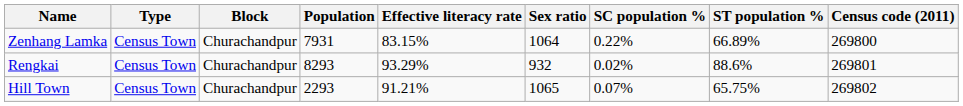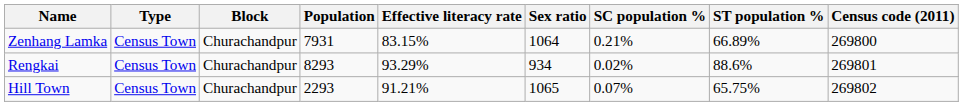 <table class="wikitable sortable">
 <tr>
 <th>Name</th>
 <th>Type</th>
 <th>Block</th>
 <th>Population</th>
 <th>Effective literacy rate</th>
 <th>Sex ratio</th>
 <th>SC population %</th>
 <th>ST population %</th>
 <th>Census code (2011)</th>
 </tr>
 <tr>
 <td><a href='#'>Zenhang Lamka</a></td>
 <td><a href='#'>Census Town</a></td>
 <td>Churachandpur</td>
 <td>7931</td>
 <td>83.15%</td>
 <td>1064</td>
-<td>0.22%</td>
+<td>0.21%</td>
 <td>66.89%</td>
 <td>269800</td>
 </tr>
 <tr>
 <td><a href='#'>Rengkai</a></td>
 <td><a href='#'>Census Town</a></td>
 <td>Churachandpur</td>
 <td>8293</td>
 <td>93.29%</td>
-<td>932</td>
+<td>934</td>
 <td>0.02%</td>
 <td>88.6%</td>
 <td>269801</td>
 </tr>
 <tr>
 <td><a href='#'>Hill Town</a></td>
 <td><a href='#'>Census Town</a></td>
 <td>Churachandpur</td>
 <td>2293</td>
 <td>91.21%</td>
 <td>1065</td>
 <td>0.07%</td>
 <td>65.75%</td>
 <td>269802</td>
 </tr>
 </table>
